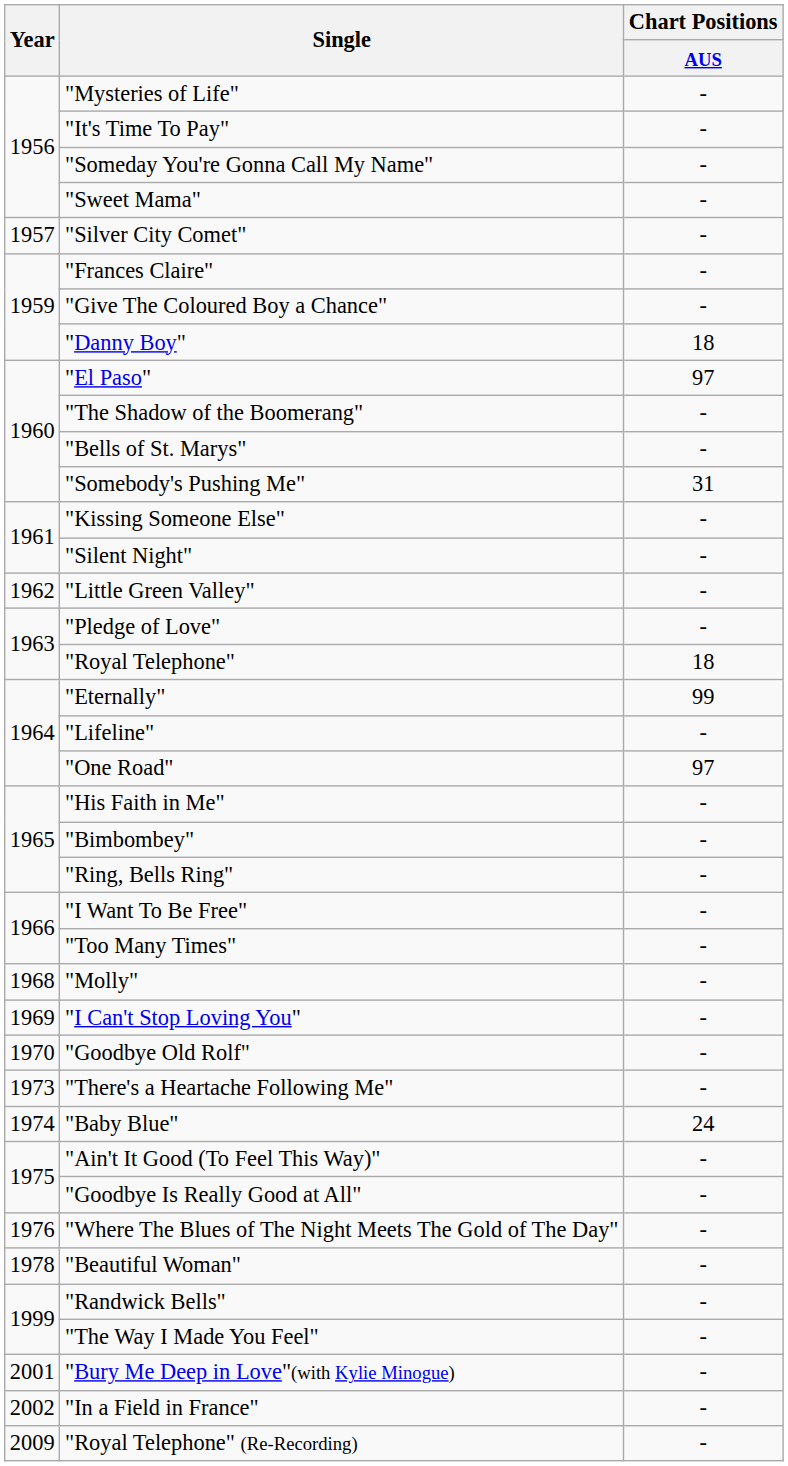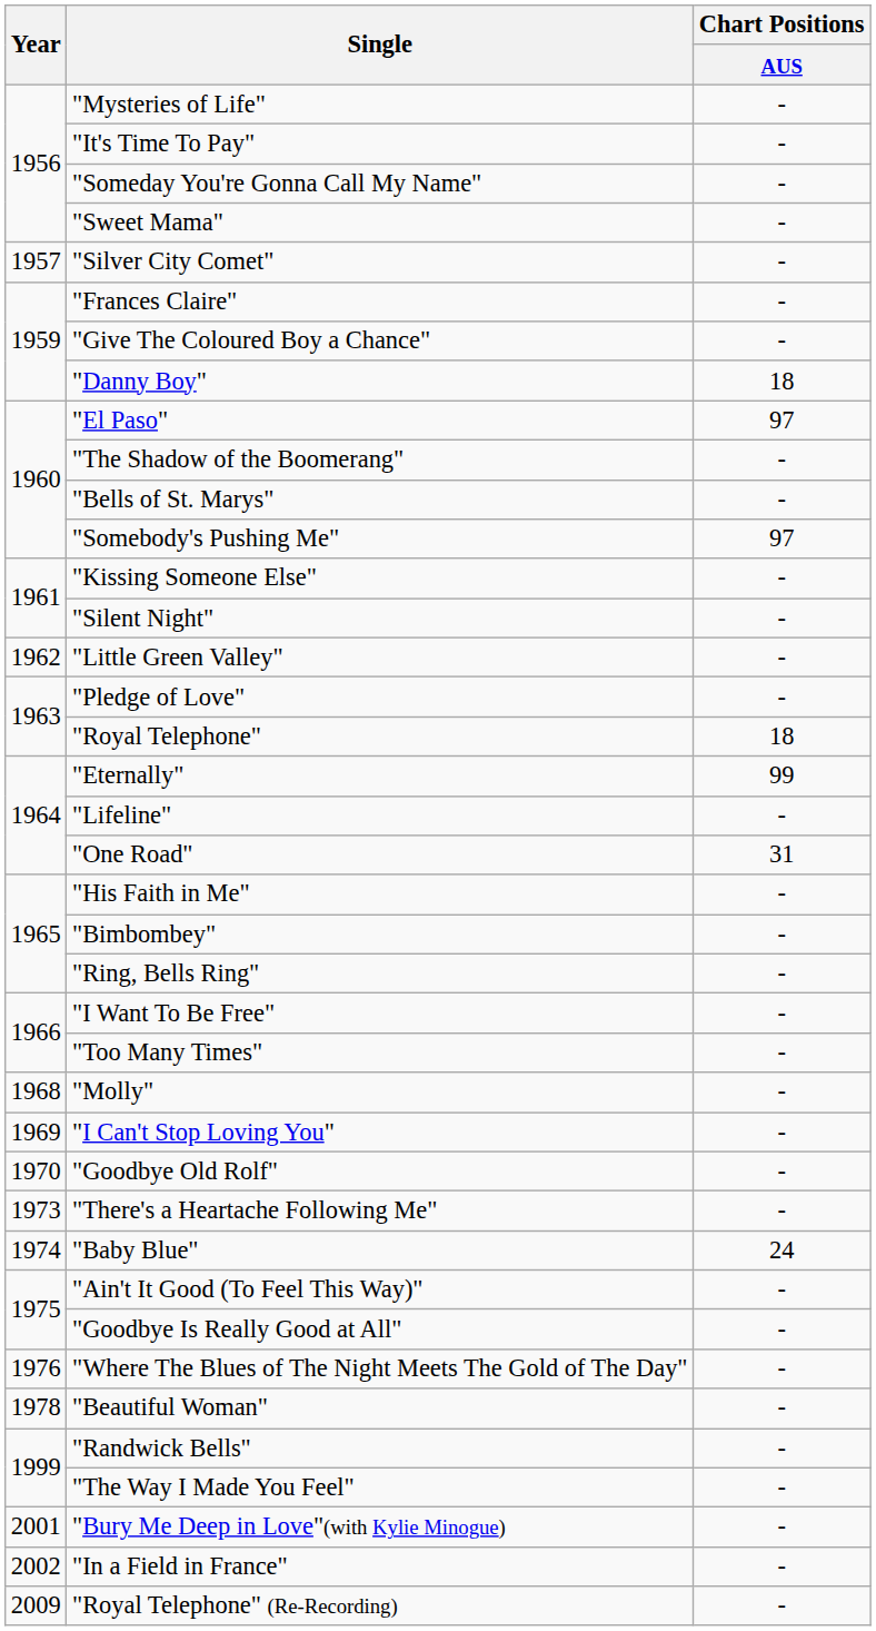 <table class="wikitable">
 <tr>
 <th rowspan="2">Year</th>
 <th rowspan="2">Single</th>
 <th>Chart Positions</th>
 </tr>
 <tr>
 <th><small><a href='#'>AUS</a></small></th>
 </tr>
 <tr>
 <td rowspan="4">1956</td>
 <td>"Mysteries of Life"</td>
 <td style="text-align:center;">-</td>
 </tr>
 <tr>
 <td>"It's Time To Pay"</td>
 <td style="text-align:center;">-</td>
 </tr>
 <tr>
 <td>"Someday You're Gonna Call My Name"</td>
 <td style="text-align:center;">-</td>
 </tr>
 <tr>
 <td>"Sweet Mama"</td>
 <td style="text-align:center;">-</td>
 </tr>
 <tr>
 <td>1957</td>
 <td>"Silver City Comet"</td>
 <td style="text-align:center;">-</td>
 </tr>
 <tr>
 <td rowspan="3">1959</td>
 <td>"Frances Claire"</td>
 <td style="text-align:center;">-</td>
 </tr>
 <tr>
 <td>"Give The Coloured Boy a Chance"</td>
 <td style="text-align:center;">-</td>
 </tr>
 <tr>
 <td>"<a href='#'>Danny Boy</a>"</td>
 <td style="text-align:center;">18</td>
 </tr>
 <tr>
 <td rowspan="4">1960</td>
 <td>"<a href='#'>El Paso</a>"</td>
 <td style="text-align:center;">97</td>
 </tr>
 <tr>
 <td>"The Shadow of the Boomerang"</td>
 <td style="text-align:center;">-</td>
 </tr>
 <tr>
 <td>"Bells of St. Marys"</td>
 <td style="text-align:center;">-</td>
 </tr>
 <tr>
 <td>"Somebody's Pushing Me"</td>
-<td style="text-align:center;">31</td>
+<td style="text-align:center;">97</td>
 </tr>
 <tr>
 <td rowspan="2">1961</td>
 <td>"Kissing Someone Else"</td>
 <td style="text-align:center;">-</td>
 </tr>
 <tr>
 <td>"Silent Night"</td>
 <td style="text-align:center;">-</td>
 </tr>
 <tr>
 <td>1962</td>
 <td>"Little Green Valley"</td>
 <td style="text-align:center;">-</td>
 </tr>
 <tr>
 <td rowspan="2">1963</td>
 <td>"Pledge of Love"</td>
 <td style="text-align:center;">-</td>
 </tr>
 <tr>
 <td>"Royal Telephone"</td>
 <td style="text-align:center;">18</td>
 </tr>
 <tr>
 <td rowspan="3">1964</td>
 <td>"Eternally"</td>
 <td style="text-align:center;">99</td>
 </tr>
 <tr>
 <td>"Lifeline"</td>
 <td style="text-align:center;">-</td>
 </tr>
 <tr>
 <td>"One Road"</td>
-<td style="text-align:center;">97</td>
+<td style="text-align:center;">31</td>
 </tr>
 <tr>
 <td rowspan="3">1965</td>
 <td>"His Faith in Me"</td>
 <td style="text-align:center;">-</td>
 </tr>
 <tr>
 <td>"Bimbombey"</td>
 <td style="text-align:center;">-</td>
 </tr>
 <tr>
 <td>"Ring, Bells Ring"</td>
 <td style="text-align:center;">-</td>
 </tr>
 <tr>
 <td rowspan="2">1966</td>
 <td>"I Want To Be Free"</td>
 <td style="text-align:center;">-</td>
 </tr>
 <tr>
 <td>"Too Many Times"</td>
 <td style="text-align:center;">-</td>
 </tr>
 <tr>
 <td>1968</td>
 <td>"Molly"</td>
 <td style="text-align:center;">-</td>
 </tr>
 <tr>
 <td>1969</td>
 <td>"<a href='#'>I Can't Stop Loving You</a>"</td>
 <td style="text-align:center;">-</td>
 </tr>
 <tr>
 <td>1970</td>
 <td>"Goodbye Old Rolf"</td>
 <td style="text-align:center;">-</td>
 </tr>
 <tr>
 <td>1973</td>
 <td>"There's a Heartache Following Me"</td>
 <td style="text-align:center;">-</td>
 </tr>
 <tr>
 <td>1974</td>
 <td>"Baby Blue"</td>
 <td style="text-align:center;">24</td>
 </tr>
 <tr>
 <td rowspan="2">1975</td>
 <td>"Ain't It Good (To Feel This Way)"</td>
 <td style="text-align:center;">-</td>
 </tr>
 <tr>
 <td>"Goodbye Is Really Good at All"</td>
 <td style="text-align:center;">-</td>
 </tr>
 <tr>
 <td>1976</td>
 <td>"Where The Blues of The Night Meets The Gold of The Day"</td>
 <td style="text-align:center;">-</td>
 </tr>
 <tr>
 <td rowspan="1">1978</td>
 <td>"Beautiful Woman"</td>
 <td style="text-align:center;">-</td>
 </tr>
 <tr>
 <td rowspan="2">1999</td>
 <td>"Randwick Bells"</td>
 <td style="text-align:center;">-</td>
 </tr>
 <tr>
 <td>"The Way I Made You Feel"</td>
 <td style="text-align:center;">-</td>
 </tr>
 <tr>
 <td>2001</td>
 <td>"<a href='#'>Bury Me Deep in Love</a>"<small>(with <a href='#'>Kylie Minogue</a>)</small></td>
 <td style="text-align:center;">-</td>
 </tr>
 <tr>
 <td>2002</td>
 <td>"In a Field in France"</td>
 <td style="text-align:center;">-</td>
 </tr>
 <tr>
 <td>2009</td>
 <td>"Royal Telephone" <small>(Re-Recording)</small></td>
 <td style="text-align:center;">-</td>
 </tr>
 </table>
